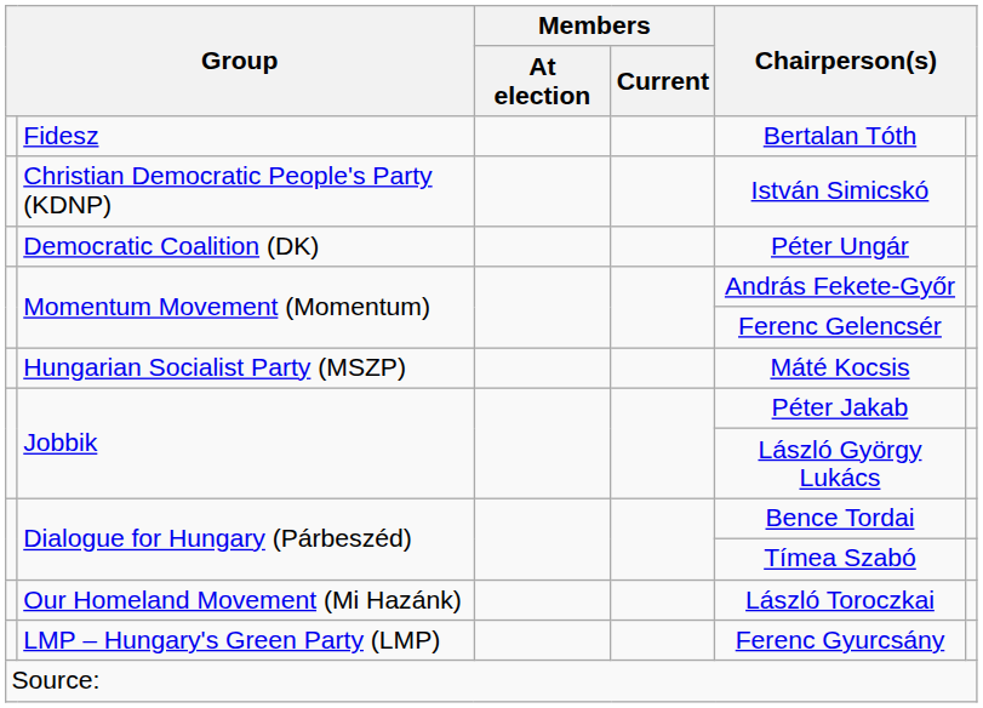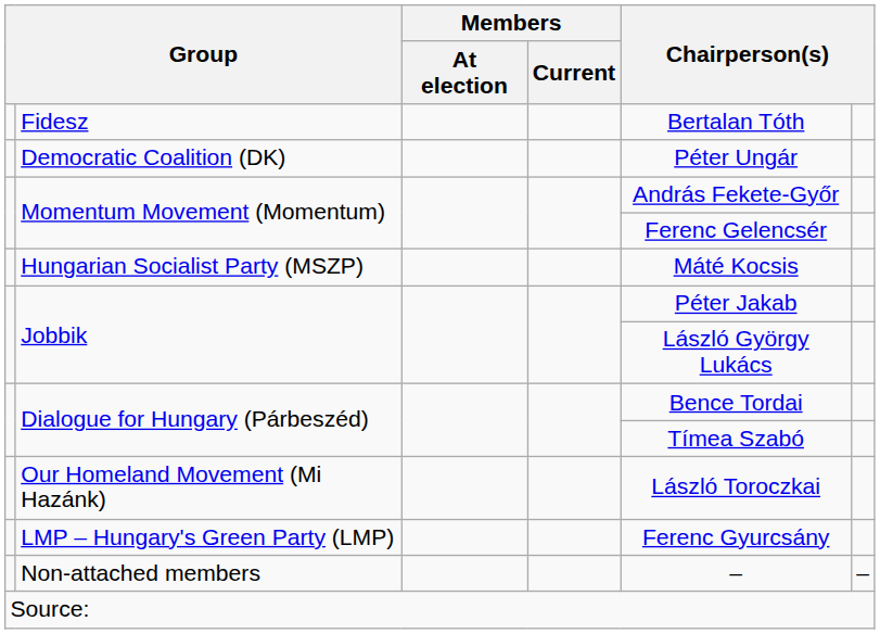 <table class=wikitable style="text-align:center">
 <tr>
 <th rowspan=2 colspan=2>Group</th>
 <th colspan=2>Members</th>
 <th rowspan=2 colspan=2>Chairperson(s)</th>
 </tr>
 <tr>
 <th>At election<br></th>
 <th>Current</th>
 </tr>
 <tr>
 <td bgcolor=></td>
 <td align=left><a href='#'>Fidesz</a></td>
 <td></td>
 <td></td>
 <td><a href='#'>Bertalan Tóth</a></td>
-<td></td>
-</tr>
-<tr>
-<td bgcolor=></td>
-<td align=left><a href='#'>Christian Democratic People's Party</a> (KDNP)</td>
-<td></td>
-<td></td>
-<td><a href='#'>István Simicskó</a></td>
 <td></td>
 </tr>
 <tr>
 <td bgcolor=></td>
 <td align=left><a href='#'>Democratic Coalition</a> (DK)</td>
 <td></td>
 <td></td>
 <td><a href='#'>Péter Ungár</a></td>
 <td></td>
 </tr>
 <tr>
 <td rowspan=2; bgcolor=></td>
 <td rowspan=2; align=left><a href='#'>Momentum Movement</a> (Momentum)</td>
 <td rowspan=2></td>
 <td rowspan=2></td>
 <td><a href='#'>András Fekete-Győr</a></td>
 <td></td>
 </tr>
 <tr>
 <td><a href='#'>Ferenc Gelencsér</a></td>
 <td></td>
 </tr>
 <tr>
 <td bgcolor=></td>
 <td align=left><a href='#'>Hungarian Socialist Party</a> (MSZP)</td>
 <td></td>
 <td></td>
 <td><a href='#'>Máté Kocsis</a></td>
 <td></td>
 </tr>
 <tr>
 <td rowspan=2; bgcolor=></td>
 <td rowspan=2; align=left><a href='#'>Jobbik</a></td>
 <td rowspan=2></td>
 <td rowspan=2></td>
 <td><a href='#'>Péter Jakab</a></td>
 <td></td>
 </tr>
 <tr>
 <td><a href='#'>László György Lukács</a></td>
 <td></td>
 </tr>
 <tr>
 <td rowspan=2; bgcolor=></td>
 <td rowspan=2; align=left><a href='#'>Dialogue for Hungary</a> (Párbeszéd)</td>
 <td rowspan=2></td>
 <td rowspan=2></td>
 <td><a href='#'>Bence Tordai</a></td>
 <td></td>
 </tr>
 <tr>
 <td><a href='#'>Tímea Szabó</a></td>
 <td></td>
 </tr>
 <tr>
 <td bgcolor=></td>
 <td align=left><a href='#'>Our Homeland Movement</a> (Mi Hazánk)</td>
 <td></td>
 <td></td>
 <td><a href='#'>László Toroczkai</a></td>
 <td></td>
 </tr>
 <tr>
 <td bgcolor=></td>
 <td align=left><a href='#'>LMP – Hungary's Green Party</a> (LMP)</td>
 <td></td>
 <td></td>
 <td><a href='#'>Ferenc Gyurcsány</a></td>
 <td></td>
 </tr>
 <tr>
+<td bgcolor=></td>
+<td align=left>Non-attached members</td>
+<td></td>
+<td></td>
+<td>–</td>
+<td>–</td>
+</tr>
+<tr>
 <td align=left colspan=6>Source: </td>
 </tr>
 </table>
